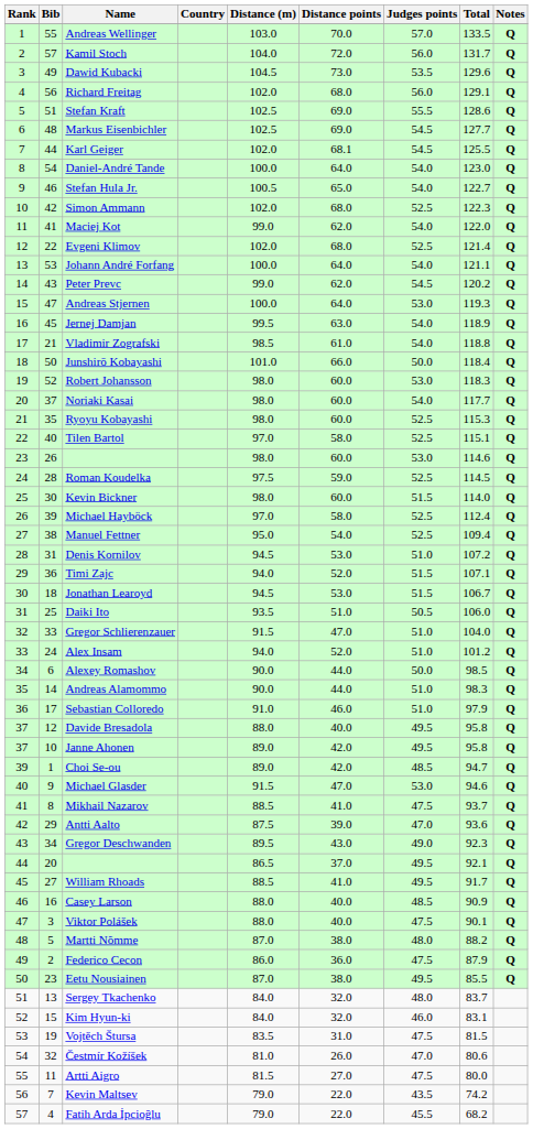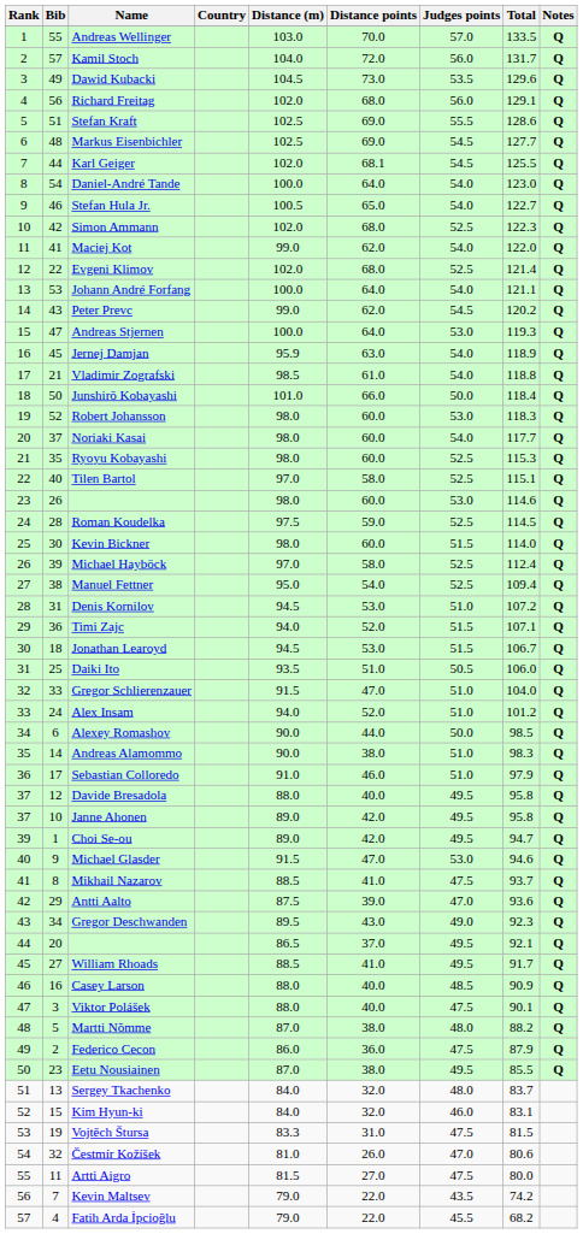 <table class="wikitable sortable" style="text-align:center">
 <tr>
 <th>Rank</th>
 <th>Bib</th>
 <th>Name</th>
 <th>Country</th>
 <th>Distance (m)</th>
 <th>Distance points</th>
 <th>Judges points</th>
 <th>Total</th>
 <th>Notes</th>
 </tr>
 <tr>
 </tr>
 <tr bgcolor=ccffcc>
 <td>1</td>
 <td>55</td>
 <td align="left"><a href='#'>Andreas Wellinger</a></td>
 <td align="left"></td>
 <td>103.0</td>
 <td>70.0</td>
 <td>57.0</td>
 <td>133.5</td>
 <td><strong>Q</strong></td>
 </tr>
 <tr bgcolor=ccffcc>
 <td>2</td>
 <td>57</td>
 <td align="left"><a href='#'>Kamil Stoch</a></td>
 <td align="left"></td>
 <td>104.0</td>
 <td>72.0</td>
 <td>56.0</td>
 <td>131.7</td>
 <td><strong>Q</strong></td>
 </tr>
 <tr bgcolor=ccffcc>
 <td>3</td>
 <td>49</td>
 <td align="left"><a href='#'>Dawid Kubacki</a></td>
 <td align="left"></td>
 <td>104.5</td>
 <td>73.0</td>
 <td>53.5</td>
 <td>129.6</td>
 <td><strong>Q</strong></td>
 </tr>
 <tr bgcolor=ccffcc>
 <td>4</td>
 <td>56</td>
 <td align="left"><a href='#'>Richard Freitag</a></td>
 <td align="left"></td>
 <td>102.0</td>
 <td>68.0</td>
 <td>56.0</td>
 <td>129.1</td>
 <td><strong>Q</strong></td>
 </tr>
 <tr bgcolor=ccffcc>
 <td>5</td>
 <td>51</td>
 <td align="left"><a href='#'>Stefan Kraft</a></td>
 <td align="left"></td>
 <td>102.5</td>
 <td>69.0</td>
 <td>55.5</td>
 <td>128.6</td>
 <td><strong>Q</strong></td>
 </tr>
 <tr bgcolor=ccffcc>
 <td>6</td>
 <td>48</td>
 <td align="left"><a href='#'>Markus Eisenbichler</a></td>
 <td align="left"></td>
 <td>102.5</td>
 <td>69.0</td>
 <td>54.5</td>
 <td>127.7</td>
 <td><strong>Q</strong></td>
 </tr>
 <tr bgcolor=ccffcc>
 <td>7</td>
 <td>44</td>
 <td align="left"><a href='#'>Karl Geiger</a></td>
 <td align="left"></td>
 <td>102.0</td>
 <td>68.1</td>
 <td>54.5</td>
 <td>125.5</td>
 <td><strong>Q</strong></td>
 </tr>
 <tr bgcolor=ccffcc>
 <td>8</td>
 <td>54</td>
 <td align="left"><a href='#'>Daniel-André Tande</a></td>
 <td align="left"></td>
 <td>100.0</td>
 <td>64.0</td>
 <td>54.0</td>
 <td>123.0</td>
 <td><strong>Q</strong></td>
 </tr>
 <tr bgcolor=ccffcc>
 <td>9</td>
 <td>46</td>
 <td align="left"><a href='#'>Stefan Hula Jr.</a></td>
 <td align="left"></td>
 <td>100.5</td>
 <td>65.0</td>
 <td>54.0</td>
 <td>122.7</td>
 <td><strong>Q</strong></td>
 </tr>
 <tr bgcolor=ccffcc>
 <td>10</td>
 <td>42</td>
 <td align="left"><a href='#'>Simon Ammann</a></td>
 <td align="left"></td>
 <td>102.0</td>
 <td>68.0</td>
 <td>52.5</td>
 <td>122.3</td>
 <td><strong>Q</strong></td>
 </tr>
 <tr bgcolor=ccffcc>
 <td>11</td>
 <td>41</td>
 <td align="left"><a href='#'>Maciej Kot</a></td>
 <td align="left"></td>
 <td>99.0</td>
 <td>62.0</td>
 <td>54.0</td>
 <td>122.0</td>
 <td><strong>Q</strong></td>
 </tr>
 <tr bgcolor=ccffcc>
 <td>12</td>
 <td>22</td>
 <td align="left"><a href='#'>Evgeni Klimov</a></td>
 <td align="left"></td>
 <td>102.0</td>
 <td>68.0</td>
 <td>52.5</td>
 <td>121.4</td>
 <td><strong>Q</strong></td>
 </tr>
 <tr bgcolor=ccffcc>
 <td>13</td>
 <td>53</td>
 <td align="left"><a href='#'>Johann André Forfang</a></td>
 <td align="left"></td>
 <td>100.0</td>
 <td>64.0</td>
 <td>54.0</td>
 <td>121.1</td>
 <td><strong>Q</strong></td>
 </tr>
 <tr bgcolor=ccffcc>
 <td>14</td>
 <td>43</td>
 <td align="left"><a href='#'>Peter Prevc</a></td>
 <td align="left"></td>
 <td>99.0</td>
 <td>62.0</td>
 <td>54.5</td>
 <td>120.2</td>
 <td><strong>Q</strong></td>
 </tr>
 <tr bgcolor=ccffcc>
 <td>15</td>
 <td>47</td>
 <td align="left"><a href='#'>Andreas Stjernen</a></td>
 <td align="left"></td>
 <td>100.0</td>
 <td>64.0</td>
 <td>53.0</td>
 <td>119.3</td>
 <td><strong>Q</strong></td>
 </tr>
 <tr bgcolor=ccffcc>
 <td>16</td>
 <td>45</td>
 <td align="left"><a href='#'>Jernej Damjan</a></td>
 <td align="left"></td>
-<td>99.5</td>
+<td>95.9</td>
 <td>63.0</td>
 <td>54.0</td>
 <td>118.9</td>
 <td><strong>Q</strong></td>
 </tr>
 <tr bgcolor=ccffcc>
 <td>17</td>
 <td>21</td>
 <td align="left"><a href='#'>Vladimir Zografski</a></td>
 <td align="left"></td>
 <td>98.5</td>
 <td>61.0</td>
 <td>54.0</td>
 <td>118.8</td>
 <td><strong>Q</strong></td>
 </tr>
 <tr bgcolor=ccffcc>
 <td>18</td>
 <td>50</td>
 <td align="left"><a href='#'>Junshirō Kobayashi</a></td>
 <td align="left"></td>
 <td>101.0</td>
 <td>66.0</td>
 <td>50.0</td>
 <td>118.4</td>
 <td><strong>Q</strong></td>
 </tr>
 <tr bgcolor=ccffcc>
 <td>19</td>
 <td>52</td>
 <td align="left"><a href='#'>Robert Johansson</a></td>
 <td align="left"></td>
 <td>98.0</td>
 <td>60.0</td>
 <td>53.0</td>
 <td>118.3</td>
 <td><strong>Q</strong></td>
 </tr>
 <tr bgcolor=ccffcc>
 <td>20</td>
 <td>37</td>
 <td align="left"><a href='#'>Noriaki Kasai</a></td>
 <td align="left"></td>
 <td>98.0</td>
 <td>60.0</td>
 <td>54.0</td>
 <td>117.7</td>
 <td><strong>Q</strong></td>
 </tr>
 <tr bgcolor=ccffcc>
 <td>21</td>
 <td>35</td>
 <td align="left"><a href='#'>Ryoyu Kobayashi</a></td>
 <td align="left"></td>
 <td>98.0</td>
 <td>60.0</td>
 <td>52.5</td>
 <td>115.3</td>
 <td><strong>Q</strong></td>
 </tr>
 <tr bgcolor=ccffcc>
 <td>22</td>
 <td>40</td>
 <td align="left"><a href='#'>Tilen Bartol</a></td>
 <td align="left"></td>
 <td>97.0</td>
 <td>58.0</td>
 <td>52.5</td>
 <td>115.1</td>
 <td><strong>Q</strong></td>
 </tr>
 <tr bgcolor=ccffcc>
 <td>23</td>
 <td>26</td>
 <td align="left"></td>
 <td align="left"></td>
 <td>98.0</td>
 <td>60.0</td>
 <td>53.0</td>
 <td>114.6</td>
 <td><strong>Q</strong></td>
 </tr>
 <tr bgcolor=ccffcc>
 <td>24</td>
 <td>28</td>
 <td align="left"><a href='#'>Roman Koudelka</a></td>
 <td align="left"></td>
 <td>97.5</td>
 <td>59.0</td>
 <td>52.5</td>
 <td>114.5</td>
 <td><strong>Q</strong></td>
 </tr>
 <tr bgcolor=ccffcc>
 <td>25</td>
 <td>30</td>
 <td align="left"><a href='#'>Kevin Bickner</a></td>
 <td align="left"></td>
 <td>98.0</td>
 <td>60.0</td>
 <td>51.5</td>
 <td>114.0</td>
 <td><strong>Q</strong></td>
 </tr>
 <tr bgcolor=ccffcc>
 <td>26</td>
 <td>39</td>
 <td align="left"><a href='#'>Michael Hayböck</a></td>
 <td align="left"></td>
 <td>97.0</td>
 <td>58.0</td>
 <td>52.5</td>
 <td>112.4</td>
 <td><strong>Q</strong></td>
 </tr>
 <tr bgcolor=ccffcc>
 <td>27</td>
 <td>38</td>
 <td align="left"><a href='#'>Manuel Fettner</a></td>
 <td align="left"></td>
 <td>95.0</td>
 <td>54.0</td>
 <td>52.5</td>
 <td>109.4</td>
 <td><strong>Q</strong></td>
 </tr>
 <tr bgcolor=ccffcc>
 <td>28</td>
 <td>31</td>
 <td align="left"><a href='#'>Denis Kornilov</a></td>
 <td align="left"></td>
 <td>94.5</td>
 <td>53.0</td>
 <td>51.0</td>
 <td>107.2</td>
 <td><strong>Q</strong></td>
 </tr>
 <tr bgcolor=ccffcc>
 <td>29</td>
 <td>36</td>
 <td align="left"><a href='#'>Timi Zajc</a></td>
 <td align="left"></td>
 <td>94.0</td>
 <td>52.0</td>
 <td>51.5</td>
 <td>107.1</td>
 <td><strong>Q</strong></td>
 </tr>
 <tr bgcolor=ccffcc>
 <td>30</td>
 <td>18</td>
 <td align="left"><a href='#'>Jonathan Learoyd</a></td>
 <td align="left"></td>
 <td>94.5</td>
 <td>53.0</td>
 <td>51.5</td>
 <td>106.7</td>
 <td><strong>Q</strong></td>
 </tr>
 <tr bgcolor=ccffcc>
 <td>31</td>
 <td>25</td>
 <td align="left"><a href='#'>Daiki Ito</a></td>
 <td align="left"></td>
 <td>93.5</td>
 <td>51.0</td>
 <td>50.5</td>
 <td>106.0</td>
 <td><strong>Q</strong></td>
 </tr>
 <tr bgcolor=ccffcc>
 <td>32</td>
 <td>33</td>
 <td align="left"><a href='#'>Gregor Schlierenzauer</a></td>
 <td align="left"></td>
 <td>91.5</td>
 <td>47.0</td>
 <td>51.0</td>
 <td>104.0</td>
 <td><strong>Q</strong></td>
 </tr>
 <tr bgcolor=ccffcc>
 <td>33</td>
 <td>24</td>
 <td align="left"><a href='#'>Alex Insam</a></td>
 <td align="left"></td>
 <td>94.0</td>
 <td>52.0</td>
 <td>51.0</td>
 <td>101.2</td>
 <td><strong>Q</strong></td>
 </tr>
 <tr bgcolor=ccffcc>
 <td>34</td>
 <td>6</td>
 <td align="left"><a href='#'>Alexey Romashov</a></td>
 <td align="left"></td>
 <td>90.0</td>
 <td>44.0</td>
 <td>50.0</td>
 <td>98.5</td>
 <td><strong>Q</strong></td>
 </tr>
 <tr bgcolor=ccffcc>
 <td>35</td>
 <td>14</td>
 <td align="left"><a href='#'>Andreas Alamommo</a></td>
 <td align="left"></td>
 <td>90.0</td>
-<td>44.0</td>
+<td>38.0</td>
 <td>51.0</td>
 <td>98.3</td>
 <td><strong>Q</strong></td>
 </tr>
 <tr bgcolor=ccffcc>
 <td>36</td>
 <td>17</td>
 <td align="left"><a href='#'>Sebastian Colloredo</a></td>
 <td align="left"></td>
 <td>91.0</td>
 <td>46.0</td>
 <td>51.0</td>
 <td>97.9</td>
 <td><strong>Q</strong></td>
 </tr>
 <tr bgcolor=ccffcc>
 <td>37</td>
 <td>12</td>
 <td align="left"><a href='#'>Davide Bresadola</a></td>
 <td align="left"></td>
 <td>88.0</td>
 <td>40.0</td>
 <td>49.5</td>
 <td>95.8</td>
 <td><strong>Q</strong></td>
 </tr>
 <tr bgcolor=ccffcc>
 <td>37</td>
 <td>10</td>
 <td align="left"><a href='#'>Janne Ahonen</a></td>
 <td align="left"></td>
 <td>89.0</td>
 <td>42.0</td>
 <td>49.5</td>
 <td>95.8</td>
 <td><strong>Q</strong></td>
 </tr>
 <tr bgcolor=ccffcc>
 <td>39</td>
 <td>1</td>
 <td align="left"><a href='#'>Choi Se-ou</a></td>
 <td align="left"></td>
 <td>89.0</td>
 <td>42.0</td>
-<td>48.5</td>
+<td>49.5</td>
 <td>94.7</td>
 <td><strong>Q</strong></td>
 </tr>
 <tr bgcolor=ccffcc>
 <td>40</td>
 <td>9</td>
 <td align="left"><a href='#'>Michael Glasder</a></td>
 <td align="left"></td>
 <td>91.5</td>
 <td>47.0</td>
 <td>53.0</td>
 <td>94.6</td>
 <td><strong>Q</strong></td>
 </tr>
 <tr bgcolor=ccffcc>
 <td>41</td>
 <td>8</td>
 <td align="left"><a href='#'>Mikhail Nazarov</a></td>
 <td align="left"></td>
 <td>88.5</td>
 <td>41.0</td>
 <td>47.5</td>
 <td>93.7</td>
 <td><strong>Q</strong></td>
 </tr>
 <tr bgcolor=ccffcc>
 <td>42</td>
 <td>29</td>
 <td align="left"><a href='#'>Antti Aalto</a></td>
 <td align="left"></td>
 <td>87.5</td>
 <td>39.0</td>
 <td>47.0</td>
 <td>93.6</td>
 <td><strong>Q</strong></td>
 </tr>
 <tr bgcolor=ccffcc>
 <td>43</td>
 <td>34</td>
 <td align="left"><a href='#'>Gregor Deschwanden</a></td>
 <td align="left"></td>
 <td>89.5</td>
 <td>43.0</td>
 <td>49.0</td>
 <td>92.3</td>
 <td><strong>Q</strong></td>
 </tr>
 <tr bgcolor=ccffcc>
 <td>44</td>
 <td>20</td>
 <td align="left"></td>
 <td align="left"></td>
 <td>86.5</td>
 <td>37.0</td>
 <td>49.5</td>
 <td>92.1</td>
 <td><strong>Q</strong></td>
 </tr>
 <tr bgcolor=ccffcc>
 <td>45</td>
 <td>27</td>
 <td align="left"><a href='#'>William Rhoads</a></td>
 <td align="left"></td>
 <td>88.5</td>
 <td>41.0</td>
 <td>49.5</td>
 <td>91.7</td>
 <td><strong>Q</strong></td>
 </tr>
 <tr bgcolor=ccffcc>
 <td>46</td>
 <td>16</td>
 <td align="left"><a href='#'>Casey Larson</a></td>
 <td align="left"></td>
 <td>88.0</td>
 <td>40.0</td>
 <td>48.5</td>
 <td>90.9</td>
 <td><strong>Q</strong></td>
 </tr>
 <tr bgcolor=ccffcc>
 <td>47</td>
 <td>3</td>
 <td align="left"><a href='#'>Viktor Polášek</a></td>
 <td align="left"></td>
 <td>88.0</td>
 <td>40.0</td>
 <td>47.5</td>
 <td>90.1</td>
 <td><strong>Q</strong></td>
 </tr>
 <tr bgcolor=ccffcc>
 <td>48</td>
 <td>5</td>
 <td align="left"><a href='#'>Martti Nõmme</a></td>
 <td align="left"></td>
 <td>87.0</td>
 <td>38.0</td>
 <td>48.0</td>
 <td>88.2</td>
 <td><strong>Q</strong></td>
 </tr>
 <tr bgcolor=ccffcc>
 <td>49</td>
 <td>2</td>
 <td align="left"><a href='#'>Federico Cecon</a></td>
 <td align="left"></td>
 <td>86.0</td>
 <td>36.0</td>
 <td>47.5</td>
 <td>87.9</td>
 <td><strong>Q</strong></td>
 </tr>
 <tr bgcolor=ccffcc>
 <td>50</td>
 <td>23</td>
 <td align="left"><a href='#'>Eetu Nousiainen</a></td>
 <td align="left"></td>
 <td>87.0</td>
 <td>38.0</td>
 <td>49.5</td>
 <td>85.5</td>
 <td><strong>Q</strong></td>
 </tr>
 <tr>
 <td>51</td>
 <td>13</td>
 <td align="left"><a href='#'>Sergey Tkachenko</a></td>
 <td align="left"></td>
 <td>84.0</td>
 <td>32.0</td>
 <td>48.0</td>
 <td>83.7</td>
 <td></td>
 </tr>
 <tr>
 <td>52</td>
 <td>15</td>
 <td align="left"><a href='#'>Kim Hyun-ki</a></td>
 <td align="left"></td>
 <td>84.0</td>
 <td>32.0</td>
 <td>46.0</td>
 <td>83.1</td>
 <td></td>
 </tr>
 <tr>
 <td>53</td>
 <td>19</td>
 <td align="left"><a href='#'>Vojtěch Štursa</a></td>
 <td align="left"></td>
-<td>83.5</td>
+<td>83.3</td>
 <td>31.0</td>
 <td>47.5</td>
 <td>81.5</td>
 <td></td>
 </tr>
 <tr>
 <td>54</td>
 <td>32</td>
 <td align="left"><a href='#'>Čestmír Kožíšek</a></td>
 <td align="left"></td>
 <td>81.0</td>
 <td>26.0</td>
 <td>47.0</td>
 <td>80.6</td>
 <td></td>
 </tr>
 <tr>
 <td>55</td>
 <td>11</td>
 <td align="left"><a href='#'>Artti Aigro</a></td>
 <td align="left"></td>
 <td>81.5</td>
 <td>27.0</td>
 <td>47.5</td>
 <td>80.0</td>
 <td></td>
 </tr>
 <tr>
 <td>56</td>
 <td>7</td>
 <td align="left"><a href='#'>Kevin Maltsev</a></td>
 <td align="left"></td>
 <td>79.0</td>
 <td>22.0</td>
 <td>43.5</td>
 <td>74.2</td>
 <td></td>
 </tr>
 <tr>
 <td>57</td>
 <td>4</td>
 <td align="left"><a href='#'>Fatih Arda İpcioğlu</a></td>
 <td align="left"></td>
 <td>79.0</td>
 <td>22.0</td>
 <td>45.5</td>
 <td>68.2</td>
 <td></td>
 </tr>
 </table>
